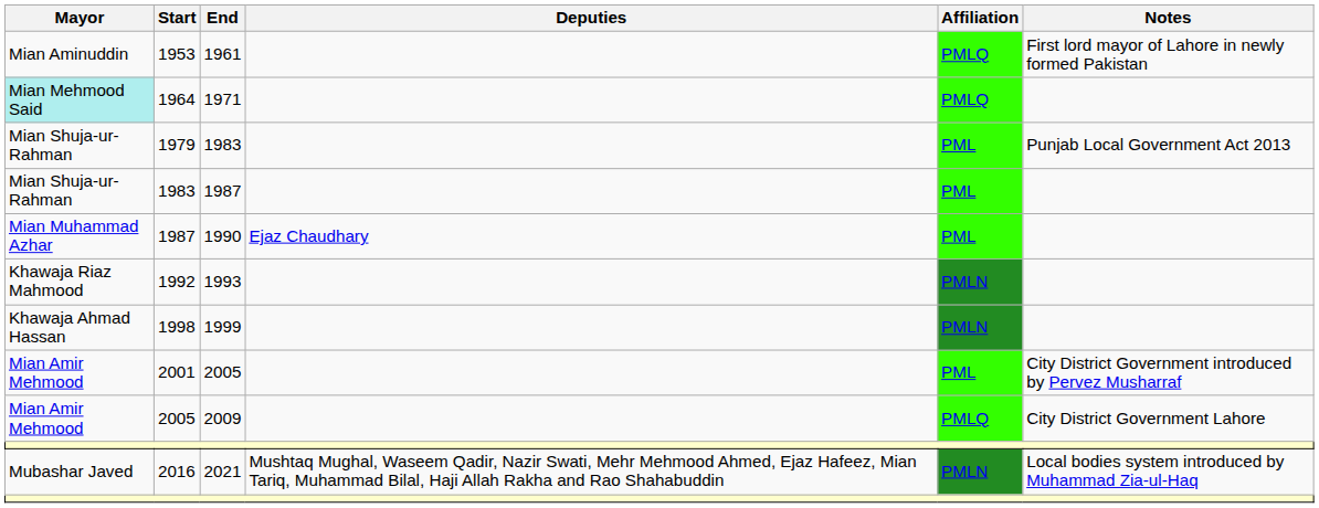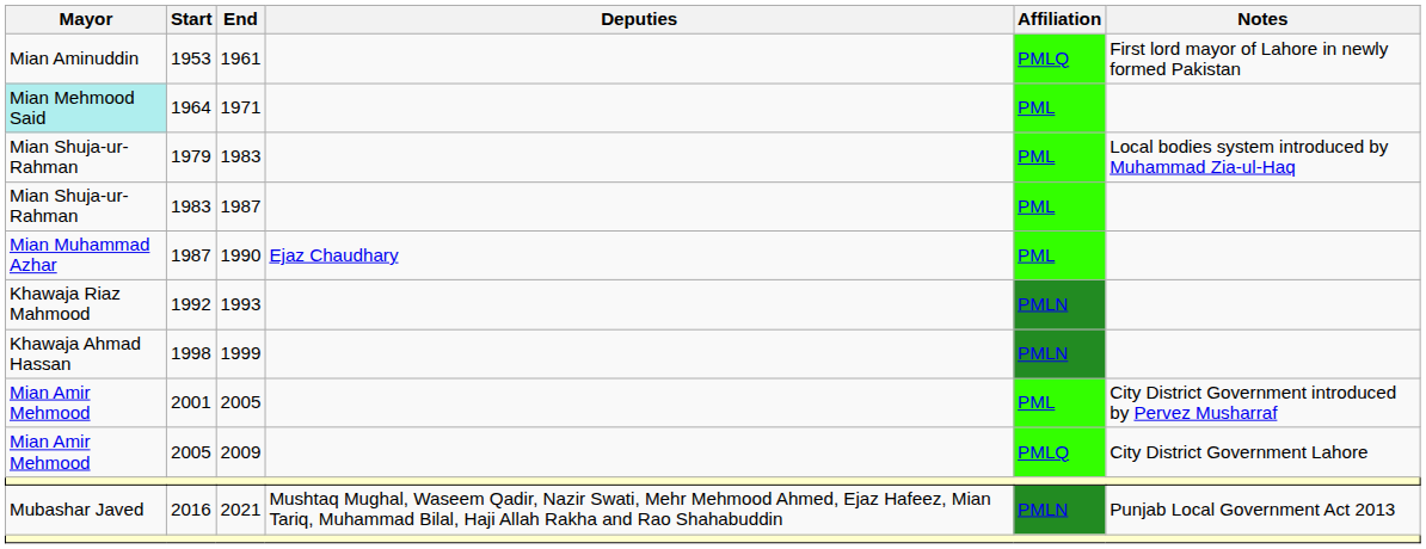 <table class="wikitable">
 <tr>
 <th>Mayor</th>
 <th>Start</th>
 <th>End</th>
 <th>Deputies</th>
 <th>Affiliation</th>
 <th>Notes</th>
 </tr>
 <tr>
 <td>Mian Aminuddin</td>
 <td>1953</td>
 <td>1961</td>
 <td></td>
 <td style="background: #33ff00;"><a href='#'>PMLQ</a></td>
 <td>First lord mayor of Lahore in newly formed Pakistan</td>
 </tr>
 <tr>
 <td style="background: paleturquoise;">Mian Mehmood Said</td>
 <td>1964</td>
 <td>1971</td>
 <td></td>
-<td style="background: #33ff00;"><a href='#'>PMLQ</a></td>
+<td style="background: #33ff00;"><a href='#'>PML</a></td>
 <td></td>
 </tr>
 <tr>
 <td>Mian Shuja-ur-Rahman</td>
 <td>1979</td>
 <td>1983</td>
 <td></td>
 <td style="background: #33ff00;"><a href='#'>PML</a></td>
-<td>Punjab Local Government Act 2013</td>
+<td>Local bodies system introduced by <a href='#'>Muhammad Zia-ul-Haq</a></td>
 </tr>
 <tr>
 <td>Mian Shuja-ur-Rahman</td>
 <td>1983</td>
 <td>1987</td>
 <td></td>
 <td style="background: #33ff00;"><a href='#'>PML</a></td>
 <td></td>
 </tr>
 <tr>
 <td><a href='#'>Mian Muhammad Azhar</a></td>
 <td>1987</td>
 <td>1990</td>
 <td><a href='#'>Ejaz Chaudhary</a></td>
 <td style="background: #33ff00;"><a href='#'>PML</a></td>
 <td></td>
 </tr>
 <tr>
 <td>Khawaja Riaz Mahmood</td>
 <td>1992</td>
 <td>1993</td>
 <td></td>
 <td style="background:#228b22;"><a href='#'>PMLN</a></td>
 <td></td>
 </tr>
 <tr>
 <td>Khawaja Ahmad Hassan</td>
 <td>1998</td>
 <td>1999</td>
 <td></td>
 <td style="background:#228b22;"><a href='#'>PMLN</a></td>
 <td></td>
 </tr>
 <tr>
 <td><a href='#'>Mian Amir Mehmood</a></td>
 <td>2001</td>
 <td>2005</td>
 <td></td>
 <td style="background: #33ff00;"><a href='#'>PML</a></td>
 <td>City District Government introduced by <a href='#'>Pervez Musharraf</a></td>
 </tr>
 <tr>
 <td><a href='#'>Mian Amir Mehmood</a></td>
 <td>2005</td>
 <td>2009</td>
 <td></td>
 <td style="background: #33ff00;"><a href='#'>PMLQ</a></td>
 <td>City District Government Lahore</td>
 </tr>
 <tr>
 <td colspan="7" style="border: 1px solid black; background: #ffffcc;"></td>
 </tr>
 <tr>
 <td>Mubashar Javed</td>
 <td>2016</td>
 <td>2021</td>
 <td>Mushtaq Mughal, Waseem Qadir, Nazir Swati, Mehr Mehmood Ahmed, Ejaz Hafeez, Mian Tariq, Muhammad Bilal, Haji Allah Rakha and Rao Shahabuddin</td>
 <td style="background:#228b22;"><a href='#'>PMLN</a></td>
-<td>Local bodies system introduced by <a href='#'>Muhammad Zia-ul-Haq</a></td>
+<td>Punjab Local Government Act 2013</td>
 </tr>
 <tr>
 <td colspan="7" style="border: 1px solid black; background: #ffffcc;"></td>
 </tr>
 </table>
